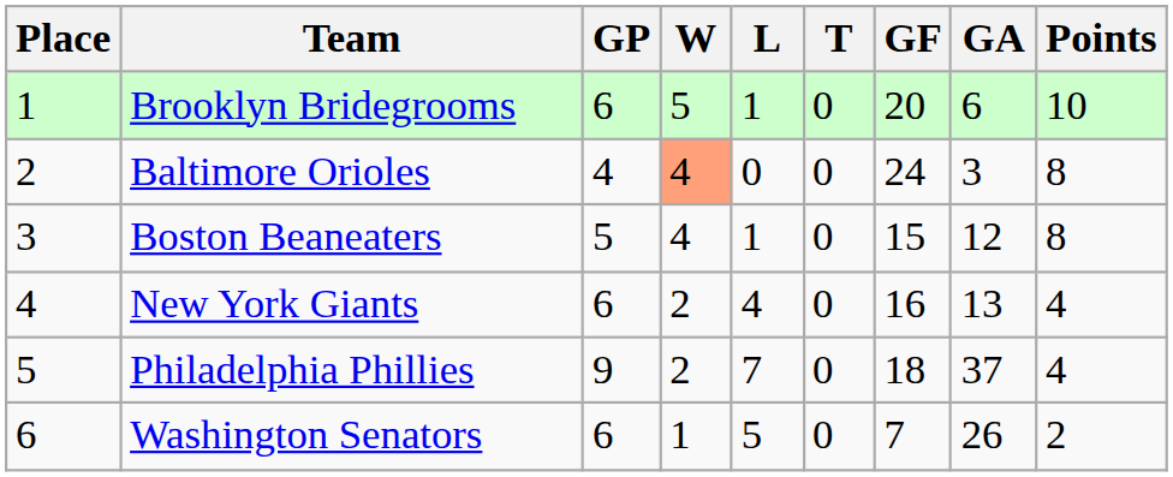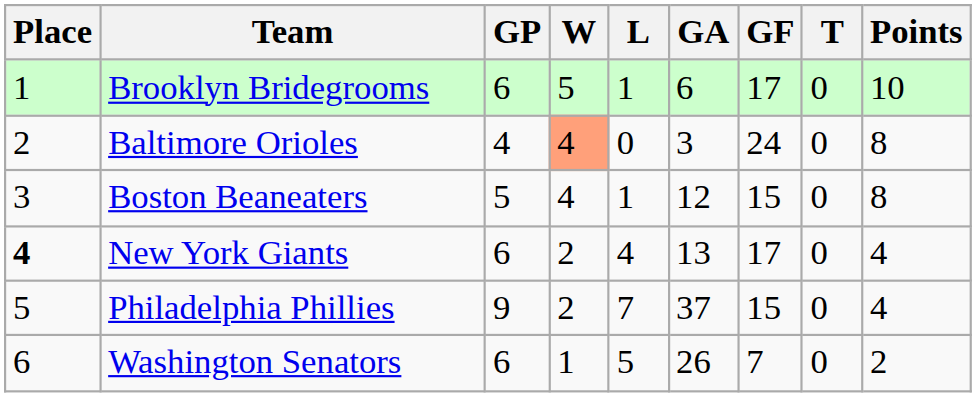 <table class="wikitable">
 <tr>
 <th>Place</th>
 <th width="170">Team</th>
 <th width="20">GP</th>
 <th width="20">W</th>
 <th width="20">L</th>
+<th width="25">GA</th>
+<th width="20">GF</th>
 <th width="20">T</th>
-<th width="20">GF</th>
-<th width="25">GA</th>
 <th>Points</th>
 </tr>
 <tr bgcolor=#ccffcc>
 <td>1</td>
 <td><a href='#'>Brooklyn Bridegrooms</a></td>
 <td>6</td>
 <td>5</td>
 <td>1</td>
+<td>6</td>
+<td>17</td>
 <td>0</td>
-<td>20</td>
-<td>6</td>
 <td>10</td>
 </tr>
 <tr>
 <td>2</td>
 <td><a href='#'>Baltimore Orioles</a></td>
 <td>4</td>
 <td style="background: lightsalmon;">4</td>
 <td>0</td>
+<td>3</td>
+<td>24</td>
 <td>0</td>
-<td>24</td>
-<td>3</td>
 <td>8</td>
 </tr>
 <tr>
 <td>3</td>
 <td><a href='#'>Boston Beaneaters</a></td>
 <td>5</td>
 <td>4</td>
 <td>1</td>
+<td>12</td>
+<td>15</td>
 <td>0</td>
-<td>15</td>
-<td>12</td>
 <td>8</td>
 </tr>
 <tr>
-<td>4</td>
+<td><strong>4</strong></td>
 <td><a href='#'>New York Giants</a></td>
 <td>6</td>
 <td>2</td>
 <td>4</td>
+<td>13</td>
+<td>17</td>
 <td>0</td>
-<td>16</td>
-<td>13</td>
 <td>4</td>
 </tr>
 <tr>
 <td>5</td>
 <td><a href='#'>Philadelphia Phillies</a></td>
 <td>9</td>
 <td>2</td>
 <td>7</td>
+<td>37</td>
+<td>15</td>
 <td>0</td>
-<td>18</td>
-<td>37</td>
 <td>4</td>
 </tr>
 <tr>
 <td>6</td>
 <td><a href='#'>Washington Senators</a></td>
 <td>6</td>
 <td>1</td>
 <td>5</td>
+<td>26</td>
+<td>7</td>
 <td>0</td>
-<td>7</td>
-<td>26</td>
 <td>2</td>
 </tr>
 </table>
